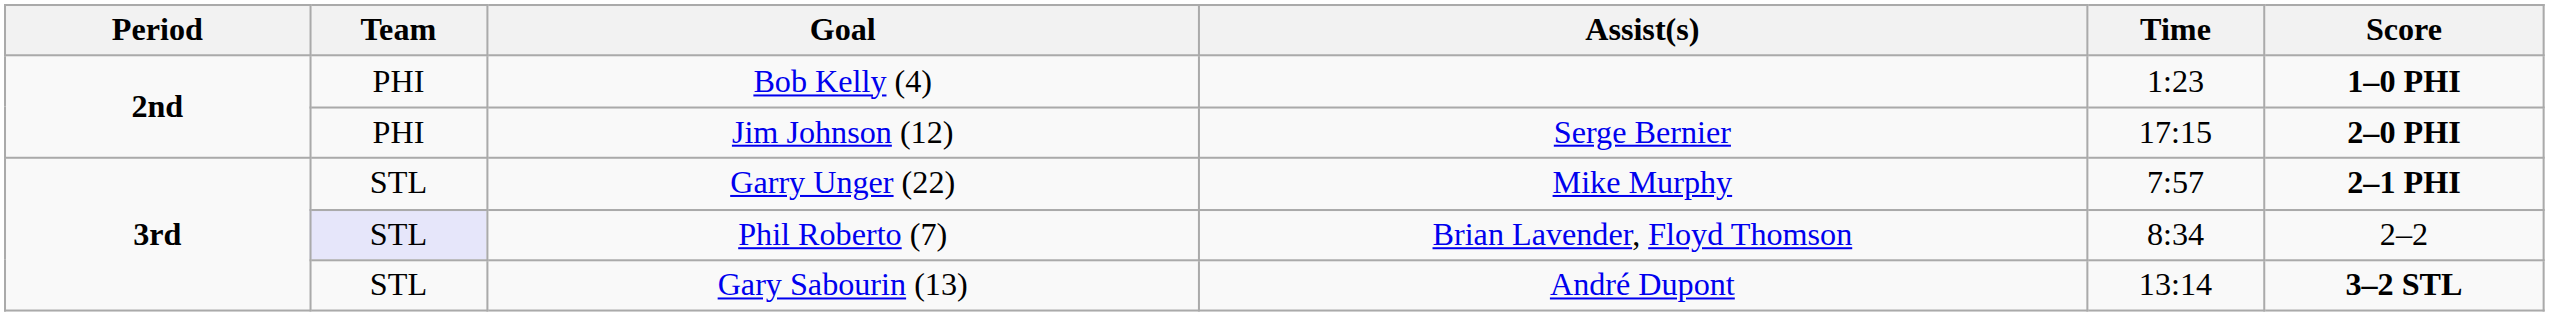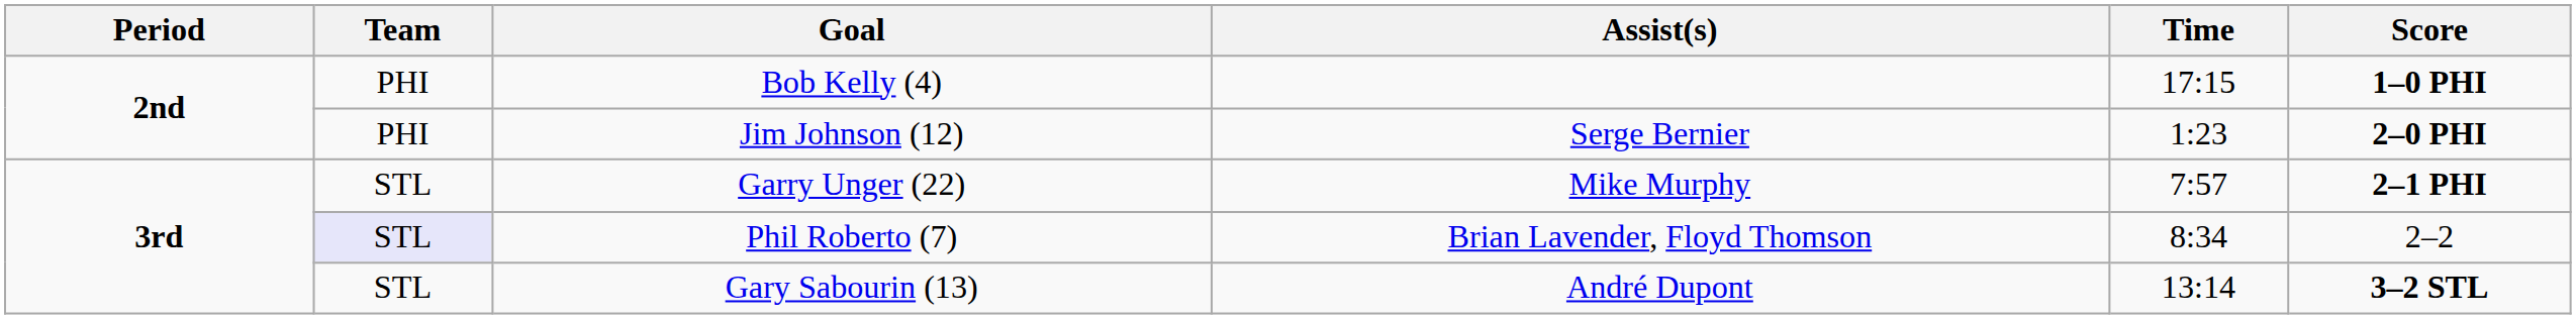 <table class="wikitable" style="width:100%;text-align: center;">
 <tr>
 <th style="width:12%;">Period</th>
 <th style="width:7%;">Team</th>
 <th style="width:28%;">Goal</th>
 <th style="width:35%;">Assist(s)</th>
 <th style="width:7%;">Time</th>
 <th style="width:11%;">Score</th>
 </tr>
 <tr>
 <td rowspan="2"><strong>2nd</strong></td>
 <td>PHI</td>
 <td><a href='#'>Bob Kelly</a> (4)</td>
 <td></td>
-<td>1:23</td>
+<td>17:15</td>
 <td><strong>1–0 PHI</strong></td>
 </tr>
 <tr>
 <td>PHI</td>
 <td><a href='#'>Jim Johnson</a> (12)</td>
 <td><a href='#'>Serge Bernier</a></td>
-<td>17:15</td>
+<td>1:23</td>
 <td><strong>2–0 PHI</strong></td>
 </tr>
 <tr>
 <td rowspan="3"><strong>3rd</strong></td>
 <td>STL</td>
 <td><a href='#'>Garry Unger</a> (22)</td>
 <td><a href='#'>Mike Murphy</a></td>
 <td>7:57</td>
 <td><strong>2–1 PHI</strong></td>
 </tr>
 <tr>
 <td style="background: lavender;">STL</td>
 <td><a href='#'>Phil Roberto</a> (7)</td>
 <td><a href='#'>Brian Lavender</a>, <a href='#'>Floyd Thomson</a></td>
 <td>8:34</td>
 <td>2–2</td>
 </tr>
 <tr>
 <td>STL</td>
 <td><a href='#'>Gary Sabourin</a> (13)</td>
 <td><a href='#'>André Dupont</a></td>
 <td>13:14</td>
 <td><strong>3–2 STL</strong></td>
 </tr>
 </table>
